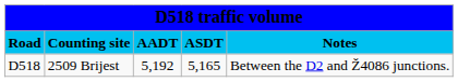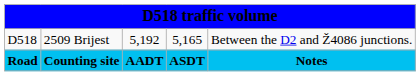 <table class="wikitable">
 <tr>
 <td colspan=5 bgcolor=blue align=center style=margin-top:15><span><big><strong>D518 traffic volume</strong></big></span></td>
+</tr>
+<tr>
+<td> D518</td>
+<td>2509 Brijest</td>
+<td align=center>5,192</td>
+<td align=center>5,165</td>
+<td>Between the <a href='#'>D2</a> and Ž4086 junctions.</td>
 </tr>
 <tr>
 <td align=center bgcolor=00c0f0><strong>Road</strong></td>
 <td align=center bgcolor=00c0f0><strong>Counting site</strong></td>
 <td align=center bgcolor=00c0f0><strong>AADT</strong></td>
 <td align=center bgcolor=00c0f0><strong>ASDT</strong></td>
 <td align=center bgcolor=00c0f0><strong>Notes</strong></td>
 </tr>
-<tr>
-<td> D518</td>
-<td>2509 Brijest</td>
-<td align=center>5,192</td>
-<td align=center>5,165</td>
-<td>Between the <a href='#'>D2</a> and Ž4086 junctions.</td>
-</tr>
 </table>
